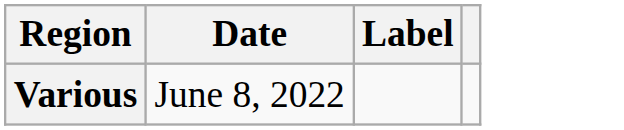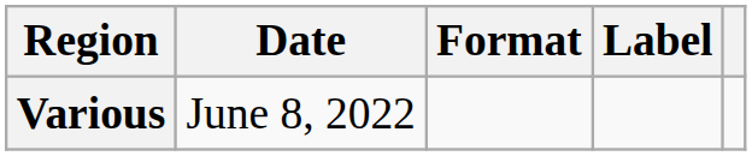 <table class="wikitable plainrowheaders">
 <tr>
 <th scope="col">Region</th>
 <th scope="col">Date</th>
+<th scope="col">Format</th>
 <th scope="col">Label</th>
 <th scope="col"></th>
 </tr>
 <tr>
 <th scope="row">Various</th>
 <td>June 8, 2022</td>
 <td></td>
+<td></td>
 <td align="center"></td>
 </tr>
 </table>
